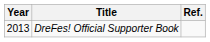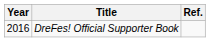 <table class="wikitable">
 <tr>
 <th>Year</th>
 <th>Title</th>
 <th>Ref.</th>
 </tr>
 <tr>
-<td>2013</td>
+<td>2016</td>
 <td><em>DreFes! Official Supporter Book</em></td>
 <td></td>
 </tr>
 </table>
